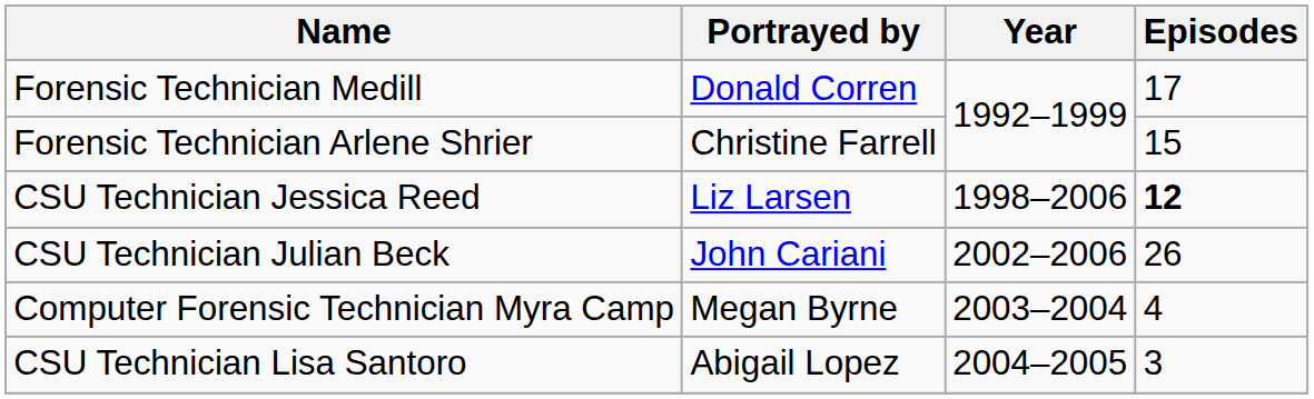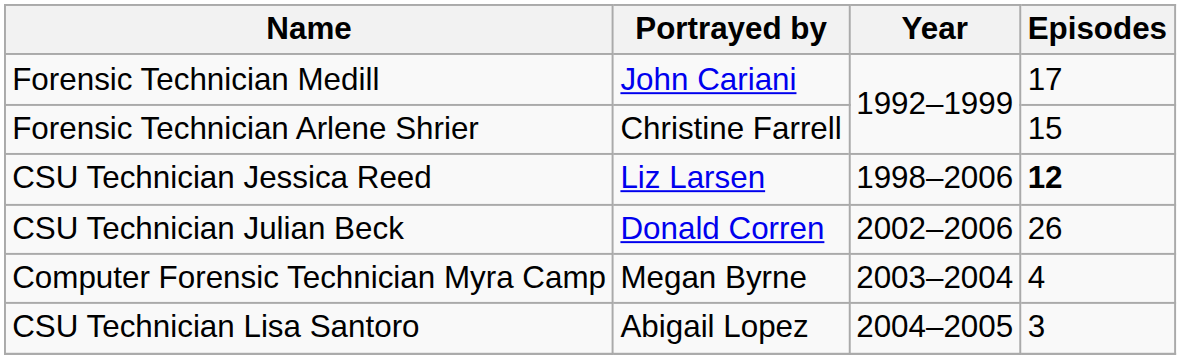 <table class="wikitable sortable">
 <tr>
 <th><strong>Name</strong></th>
 <th><strong>Portrayed by</strong></th>
 <th><strong>Year</strong></th>
 <th><strong>Episodes</strong></th>
 </tr>
 <tr>
 <td>Forensic Technician Medill</td>
-<td><a href='#'>Donald Corren</a></td>
+<td><a href='#'>John Cariani</a></td>
 <td rowspan=2>1992–1999</td>
 <td>17</td>
 </tr>
 <tr>
 <td>Forensic Technician Arlene Shrier</td>
 <td>Christine Farrell</td>
 <td>15</td>
 </tr>
 <tr>
 <td>CSU Technician Jessica Reed</td>
 <td><a href='#'>Liz Larsen</a></td>
 <td>1998–2006</td>
 <td><strong>12</strong></td>
 </tr>
 <tr>
 <td>CSU Technician Julian Beck</td>
-<td><a href='#'>John Cariani</a></td>
+<td><a href='#'>Donald Corren</a></td>
 <td>2002–2006</td>
 <td>26</td>
 </tr>
 <tr>
 <td>Computer Forensic Technician Myra Camp</td>
 <td>Megan Byrne</td>
 <td>2003–2004</td>
 <td>4</td>
 </tr>
 <tr>
 <td>CSU Technician Lisa Santoro</td>
 <td>Abigail Lopez</td>
 <td>2004–2005</td>
 <td>3</td>
 </tr>
 <tr>
 </tr>
 </table>
